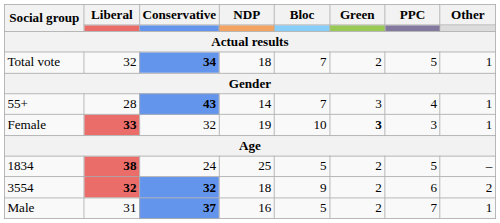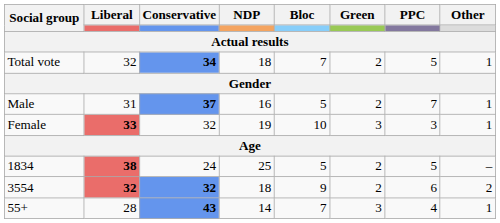 <table class="wikitable" style="text-align:right">
 <tr>
 <th style="width:90px;" rowspan="2">Social group</th>
 <th style="width:60px;">Liberal</th>
 <th style="width:60px;">Conservative</th>
 <th style="width:60px;">NDP</th>
 <th style="width:60px;">Bloc</th>
 <th style="width:60px;">Green</th>
 <th style="width:60px;">PPC</th>
 <th style="width:60px;">Other</th>
 </tr>
 <tr>
 <th style="background-color:#EA6D6A;"></th>
 <th style="background-color:#6495ED;"></th>
 <th style="background-color:#F4A460;"></th>
 <th style="background-color:#87CEFA;"></th>
 <th style="background-color:#99C955;"></th>
 <th style="background-color:#83789E;"></th>
 <th style="background-color:#DCDCDC;"></th>
 </tr>
 <tr>
 <th colspan="8">Actual results</th>
 </tr>
 <tr>
 <td style="text-align:left">Total vote</td>
 <td>32</td>
 <td style="background-color:#6495ED;"><strong>34</strong></td>
 <td>18</td>
 <td>7</td>
 <td>2</td>
 <td>5</td>
 <td>1</td>
 </tr>
 <tr>
 <th colspan="8">Gender</th>
 </tr>
 <tr>
-<td style="text-align:left">55+</td>
-<td>28</td>
-<td style="background-color:#6495ED;"><strong>43</strong></td>
-<td>14</td>
+<td style="text-align:left">Male</td>
+<td>31</td>
+<td style="background-color:#6495ED;"><strong>37</strong></td>
+<td>16</td>
+<td>5</td>
+<td>2</td>
 <td>7</td>
-<td>3</td>
-<td>4</td>
 <td>1</td>
 </tr>
 <tr>
 <td style="text-align:left">Female</td>
 <td style="background-color:#EA6D6A;"><strong>33</strong></td>
 <td>32</td>
 <td>19</td>
 <td>10</td>
-<td><strong>3</strong></td>
+<td>3</td>
 <td>3</td>
 <td>1</td>
 </tr>
 <tr>
 <th colspan="8">Age</th>
 </tr>
 <tr>
 <td style="text-align:left">1834</td>
 <td style="background-color:#EA6D6A;"><strong>38</strong></td>
 <td>24</td>
 <td>25</td>
 <td>5</td>
 <td>2</td>
 <td>5</td>
 <td>–</td>
 </tr>
 <tr>
 <td style="text-align:left">3554</td>
 <td style="background-color:#EA6D6A;"><strong>32</strong></td>
 <td style="background-color:#6495ED;"><strong>32</strong></td>
 <td>18</td>
 <td>9</td>
 <td>2</td>
 <td>6</td>
 <td>2</td>
 </tr>
 <tr>
-<td style="text-align:left">Male</td>
-<td>31</td>
-<td style="background-color:#6495ED;"><strong>37</strong></td>
-<td>16</td>
-<td>5</td>
-<td>2</td>
+<td style="text-align:left">55+</td>
+<td>28</td>
+<td style="background-color:#6495ED;"><strong>43</strong></td>
+<td>14</td>
 <td>7</td>
+<td>3</td>
+<td>4</td>
 <td>1</td>
 </tr>
 </table>
